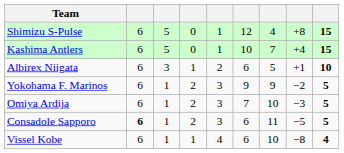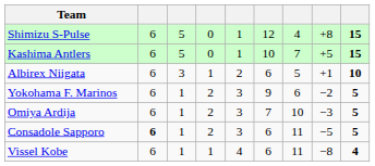 <table class="wikitable" style="text-align:center;">
 <tr>
 <th width=165>Team</th>
 <th width=30></th>
 <th width=30></th>
 <th width=30></th>
 <th width=30></th>
 <th width=30></th>
 <th width=30></th>
 <th width=30></th>
 <th width=30></th>
 </tr>
 <tr bgcolor="#ccffcc">
 <td align=left><a href='#'>Shimizu S-Pulse</a></td>
 <td>6</td>
 <td>5</td>
 <td>0</td>
 <td>1</td>
 <td>12</td>
 <td>4</td>
 <td>+8</td>
 <td><strong>15</strong></td>
 </tr>
 <tr bgcolor="#ccffcc">
 <td align=left><a href='#'>Kashima Antlers</a></td>
 <td>6</td>
 <td>5</td>
 <td>0</td>
 <td>1</td>
 <td>10</td>
 <td>7</td>
-<td>+4</td>
+<td>+5</td>
 <td><strong>15</strong></td>
 </tr>
 <tr>
 <td align=left><a href='#'>Albirex Niigata</a></td>
 <td>6</td>
 <td>3</td>
 <td>1</td>
 <td>2</td>
 <td>6</td>
 <td>5</td>
 <td>+1</td>
 <td><strong>10</strong></td>
 </tr>
 <tr>
 <td align=left><a href='#'>Yokohama F. Marinos</a></td>
 <td>6</td>
 <td>1</td>
 <td>2</td>
 <td>3</td>
 <td>9</td>
-<td>9</td>
+<td>6</td>
 <td>−2</td>
 <td><strong>5</strong></td>
 </tr>
 <tr>
 <td align=left><a href='#'>Omiya Ardija</a></td>
 <td>6</td>
 <td>1</td>
 <td>2</td>
 <td>3</td>
 <td>7</td>
 <td>10</td>
 <td>−3</td>
 <td><strong>5</strong></td>
 </tr>
 <tr>
 <td align=left><a href='#'>Consadole Sapporo</a></td>
 <td><strong>6</strong></td>
 <td>1</td>
 <td>2</td>
 <td>3</td>
 <td>6</td>
 <td>11</td>
 <td>−5</td>
 <td><strong>5</strong></td>
 </tr>
 <tr>
 <td align=left><a href='#'>Vissel Kobe</a></td>
 <td>6</td>
 <td>1</td>
 <td>1</td>
 <td>4</td>
 <td>6</td>
-<td>10</td>
+<td>11</td>
 <td>−8</td>
 <td><strong>4</strong></td>
 </tr>
 </table>
